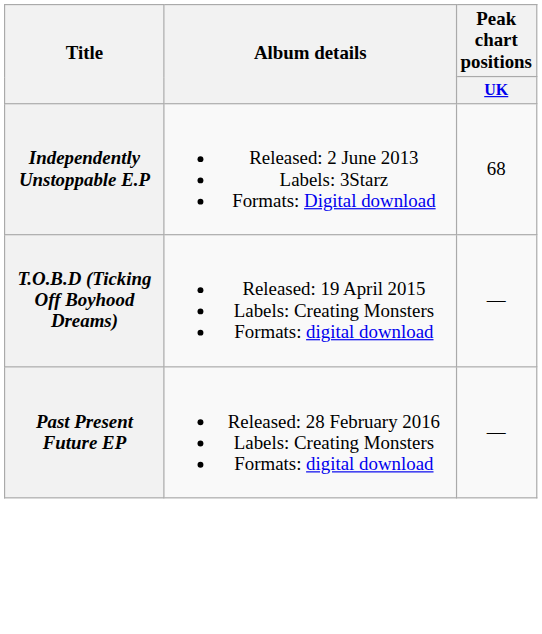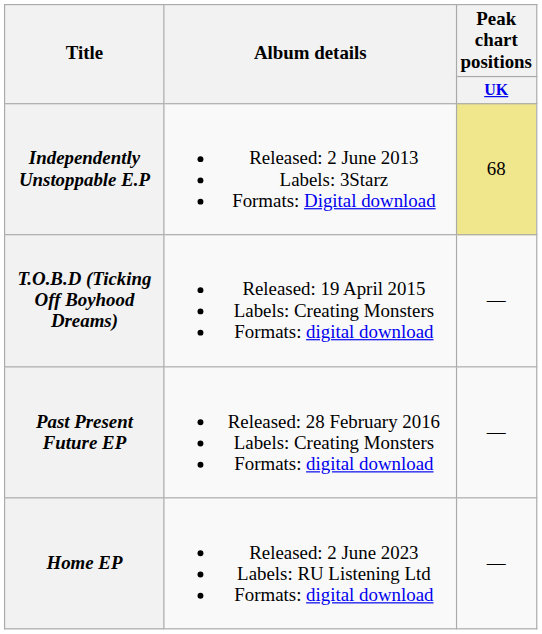 <table class="wikitable plainrowheaders" style="text-align:center;">
 <tr>
 <th scope="col" rowspan="2" style="width:8em;">Title</th>
 <th scope="col" rowspan="2" style="width:15em;">Album details</th>
 <th scope="col">Peak chart positions</th>
 </tr>
 <tr>
 <th scope="col" style="width:2.5em;font-size:85%;"><a href='#'>UK</a></th>
 </tr>
 <tr>
 <th scope="row"><em>Independently Unstoppable E.P</em></th>
 <td><br><ul><li>Released: 2 June 2013</li><li>Labels: 3Starz</li><li>Formats: <a href='#'>Digital download</a></li></ul></td>
-<td style="text-align:center;">68</td>
+<td style="background: khaki; text-align:center;">68</td>
 </tr>
 <tr>
 <th scope="row"><em>T.O.B.D (Ticking Off Boyhood Dreams)</em></th>
 <td><br><ul><li>Released: 19 April 2015</li><li>Labels: Creating Monsters</li><li>Formats: <a href='#'>digital download</a></li></ul></td>
 <td style="text-align:center;">—</td>
 </tr>
 <tr>
 <th scope="row"><em>Past Present Future EP</em></th>
 <td><br><ul><li>Released: 28 February 2016</li><li>Labels: Creating Monsters</li><li>Formats: <a href='#'>digital download</a></li></ul></td>
 <td style="text-align:center;">—</td>
 </tr>
+<tr>
+<th scope="row"><em>Home EP</em></th>
+<td><br><ul><li>Released: 2 June 2023</li><li>Labels: RU Listening Ltd</li><li>Formats: <a href='#'>digital download</a></li></ul></td>
+<td style="text-align:center;">—</td>
+</tr>
 </table>
